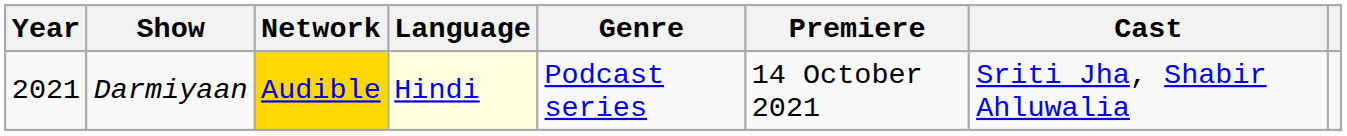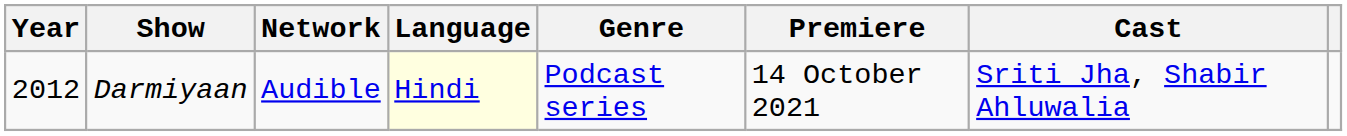 <table class="wikitable">
 <tr>
 <th scope="col">Year</th>
 <th scope="col">Show</th>
 <th scope="col">Network</th>
 <th scope="col">Language</th>
 <th scope="col">Genre</th>
 <th scope="col">Premiere</th>
 <th scope="col">Cast</th>
 <th scope="col" class="unsortable"></th>
 </tr>
 <tr>
-<td>2021</td>
+<td>2012</td>
 <td><em>Darmiyaan</em></td>
-<td style="background: gold;"><a href='#'>Audible</a></td>
+<td><a href='#'>Audible</a></td>
 <td style="background: lightyellow;"><a href='#'>Hindi</a></td>
 <td><a href='#'>Podcast series</a></td>
 <td>14 October 2021</td>
 <td><a href='#'>Sriti Jha</a>, <a href='#'>Shabir Ahluwalia</a></td>
 <td></td>
 </tr>
 </table>
